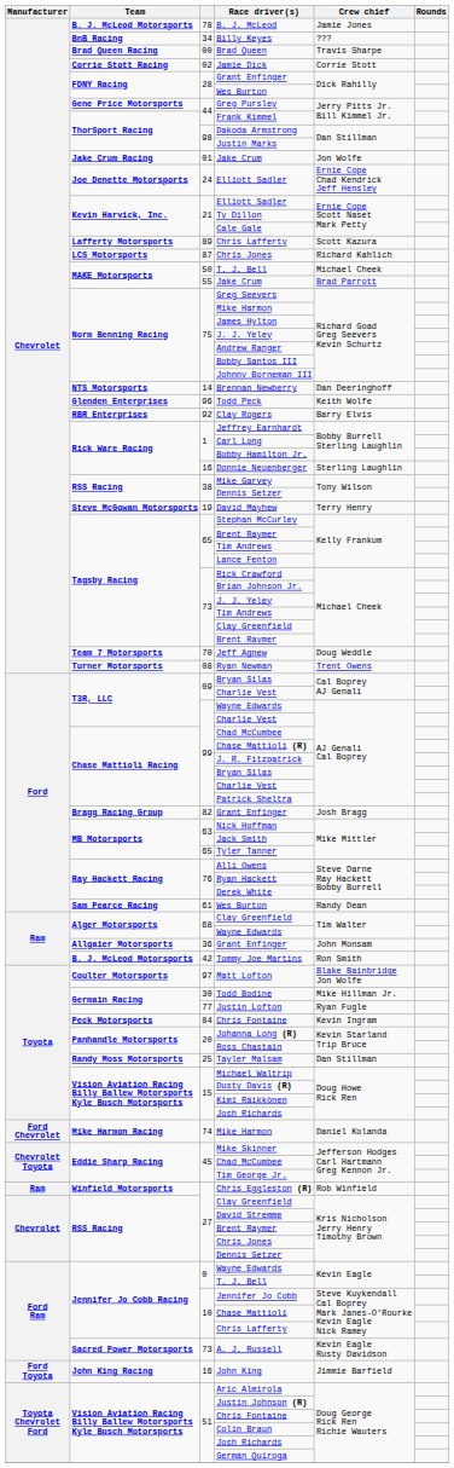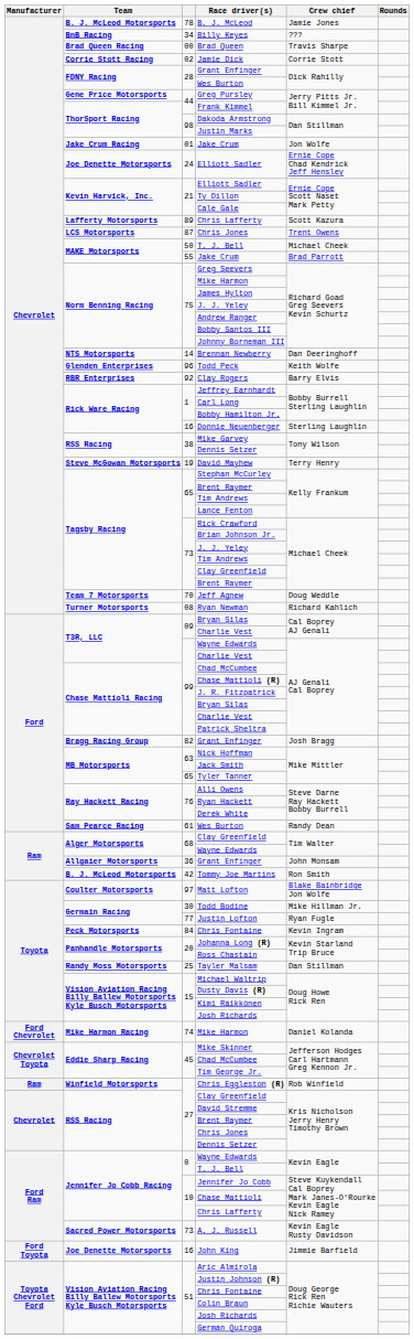 <table class="wikitable" style="font-size: 85%;">
 <tr>
 <th>Manufacturer</th>
 <th>Team</th>
 <th></th>
 <th>Race driver(s)</th>
 <th>Crew chief</th>
 <th>Rounds</th>
 </tr>
 <tr>
 <th rowspan=48><a href='#'>Chevrolet</a></th>
 <td><strong><a href='#'>B. J. McLeod Motorsports</a></strong></td>
 <td>78</td>
 <td><a href='#'>B. J. McLeod</a></td>
 <td>Jamie Jones</td>
 <td></td>
 </tr>
 <tr>
 <td><strong><a href='#'>BnB Racing</a></strong></td>
 <td>34</td>
 <td><a href='#'>Billy Keyes</a></td>
 <td>???</td>
 <td></td>
 </tr>
 <tr>
 <td><strong><a href='#'>Brad Queen Racing</a></strong></td>
 <td>00</td>
 <td><a href='#'>Brad Queen</a></td>
 <td>Travis Sharpe</td>
 <td></td>
 </tr>
 <tr>
 <td><strong><a href='#'>Corrie Stott Racing</a></strong></td>
 <td>02</td>
 <td><a href='#'>Jamie Dick</a></td>
 <td>Corrie Stott</td>
 <td></td>
 </tr>
 <tr>
 <td rowspan=2><strong><a href='#'>FDNY Racing</a></strong></td>
 <td rowspan=2>28</td>
 <td><a href='#'>Grant Enfinger</a></td>
 <td rowspan=2>Dick Rahilly</td>
 <td></td>
 </tr>
 <tr>
 <td><a href='#'>Wes Burton</a></td>
 <td></td>
 </tr>
 <tr>
 <td><strong><a href='#'>Gene Price Motorsports</a></strong></td>
 <td rowspan=2>44</td>
 <td><a href='#'>Greg Pursley</a></td>
 <td rowspan=2>Jerry Pitts Jr. <small></small><br>Bill Kimmel Jr. <small></small></td>
 <td></td>
 </tr>
 <tr>
 <td rowspan=3><strong><a href='#'>ThorSport Racing</a></strong></td>
 <td><a href='#'>Frank Kimmel</a></td>
 <td></td>
 </tr>
 <tr>
 <td rowspan=2>98</td>
 <td><a href='#'>Dakoda Armstrong</a></td>
 <td rowspan=2>Dan Stillman</td>
 <td></td>
 </tr>
 <tr>
 <td><a href='#'>Justin Marks</a></td>
 <td></td>
 </tr>
 <tr>
 <td><strong><a href='#'>Jake Crum Racing</a></strong></td>
 <td>01</td>
 <td><a href='#'>Jake Crum</a></td>
 <td>Jon Wolfe</td>
 <td></td>
 </tr>
 <tr>
 <td><strong><a href='#'>Joe Denette Motorsports</a></strong></td>
 <td>24</td>
 <td><a href='#'>Elliott Sadler</a></td>
 <td><a href='#'>Ernie Cope</a> <small></small><br>Chad Kendrick <small></small><br><a href='#'>Jeff Hensley</a> <small></small></td>
 <td></td>
 </tr>
 <tr>
 <td rowspan=3><strong><a href='#'>Kevin Harvick, Inc.</a></strong></td>
 <td rowspan=3>21</td>
 <td><a href='#'>Elliott Sadler</a></td>
 <td rowspan=3><a href='#'>Ernie Cope</a> <small></small><br>Scott Naset <small></small><br>Mark Petty <small></small></td>
 <td></td>
 </tr>
 <tr>
 <td><a href='#'>Ty Dillon</a></td>
 <td></td>
 </tr>
 <tr>
 <td><a href='#'>Cale Gale</a></td>
 <td></td>
 </tr>
 <tr>
 <td><strong><a href='#'>Lafferty Motorsports</a></strong></td>
 <td>89</td>
 <td><a href='#'>Chris Lafferty</a></td>
 <td>Scott Kazura</td>
 <td></td>
 </tr>
 <tr>
 <td><strong><a href='#'>LCS Motorsports</a></strong></td>
 <td>87</td>
 <td><a href='#'>Chris Jones</a></td>
-<td>Richard Kahlich</td>
+<td><a href='#'>Trent Owens</a></td>
 <td></td>
 </tr>
 <tr>
 <td rowspan=2><strong><a href='#'>MAKE Motorsports</a></strong></td>
 <td>50</td>
 <td><a href='#'>T. J. Bell</a></td>
 <td>Michael Cheek</td>
 <td></td>
 </tr>
 <tr>
 <td>55</td>
 <td><a href='#'>Jake Crum</a></td>
 <td><a href='#'>Brad Parrott</a></td>
 <td></td>
 </tr>
 <tr>
 <td rowspan=7><strong><a href='#'>Norm Benning Racing</a></strong></td>
 <td rowspan=7>75</td>
 <td><a href='#'>Greg Seevers</a></td>
 <td rowspan=7>Richard Goad <small></small><br>Greg Seevers <small></small><br>Kevin Schurtz <small></small></td>
 <td></td>
 </tr>
 <tr>
 <td><a href='#'>Mike Harmon</a></td>
 <td></td>
 </tr>
 <tr>
 <td><a href='#'>James Hylton</a></td>
 <td></td>
 </tr>
 <tr>
 <td><a href='#'>J. J. Yeley</a></td>
 <td></td>
 </tr>
 <tr>
 <td><a href='#'>Andrew Ranger</a></td>
 <td></td>
 </tr>
 <tr>
 <td><a href='#'>Bobby Santos III</a></td>
 <td></td>
 </tr>
 <tr>
 <td><a href='#'>Johnny Borneman III</a></td>
 <td></td>
 </tr>
 <tr>
 <td><strong><a href='#'>NTS Motorsports</a></strong></td>
 <td>14</td>
 <td><a href='#'>Brennan Newberry</a></td>
 <td>Dan Deeringhoff</td>
 <td></td>
 </tr>
 <tr>
 <td><strong><a href='#'>Glenden Enterprises</a></strong></td>
 <td>96</td>
 <td><a href='#'>Todd Peck</a></td>
 <td>Keith Wolfe</td>
 <td></td>
 </tr>
 <tr>
 <td><strong><a href='#'>RBR Enterprises</a></strong></td>
 <td>92</td>
 <td><a href='#'>Clay Rogers</a></td>
 <td>Barry Elvis</td>
 <td></td>
 </tr>
 <tr>
 <td rowspan=4><strong><a href='#'>Rick Ware Racing</a></strong></td>
 <td rowspan=3>1</td>
 <td><a href='#'>Jeffrey Earnhardt</a></td>
 <td rowspan=3>Bobby Burrell <small></small><br>Sterling Laughlin <small></small><br></td>
 <td></td>
 </tr>
 <tr>
 <td><a href='#'>Carl Long</a></td>
 <td></td>
 </tr>
 <tr>
 <td><a href='#'>Bobby Hamilton Jr.</a></td>
 <td></td>
 </tr>
 <tr>
 <td>16</td>
 <td><a href='#'>Donnie Neuenberger</a></td>
 <td>Sterling Laughlin</td>
 <td></td>
 </tr>
 <tr>
 <td rowspan=2><strong><a href='#'>RSS Racing</a></strong></td>
 <td rowspan=2>38</td>
 <td><a href='#'>Mike Garvey</a></td>
 <td rowspan=2>Tony Wilson</td>
 <td></td>
 </tr>
 <tr>
 <td><a href='#'>Dennis Setzer</a></td>
 <td></td>
 </tr>
 <tr>
 <td><strong><a href='#'>Steve McGowan Motorsports</a></strong></td>
 <td>19</td>
 <td><a href='#'>David Mayhew</a></td>
 <td>Terry Henry</td>
 <td></td>
 </tr>
 <tr>
 <td rowspan=10><strong><a href='#'>Tagsby Racing</a></strong></td>
 <td rowspan=4>65</td>
 <td><a href='#'>Stephan McCurley</a></td>
 <td rowspan=4>Kelly Frankum</td>
 <td></td>
 </tr>
 <tr>
 <td><a href='#'>Brent Raymer</a></td>
 <td></td>
 </tr>
 <tr>
 <td><a href='#'>Tim Andrews</a></td>
 <td></td>
 </tr>
 <tr>
 <td><a href='#'>Lance Fenton</a></td>
 <td></td>
 </tr>
 <tr>
 <td rowspan=6>73</td>
 <td><a href='#'>Rick Crawford</a></td>
 <td rowspan=6>Michael Cheek</td>
 <td></td>
 </tr>
 <tr>
 <td><a href='#'>Brian Johnson Jr.</a></td>
 <td></td>
 </tr>
 <tr>
 <td><a href='#'>J. J. Yeley</a></td>
 <td></td>
 </tr>
 <tr>
 <td><a href='#'>Tim Andrews</a></td>
 <td></td>
 </tr>
 <tr>
 <td><a href='#'>Clay Greenfield</a></td>
 <td></td>
 </tr>
 <tr>
 <td><a href='#'>Brent Raymer</a></td>
 <td></td>
 </tr>
 <tr>
 <td><strong><a href='#'>Team 7 Motorsports</a></strong></td>
 <td>70</td>
 <td><a href='#'>Jeff Agnew</a></td>
 <td>Doug Weddle</td>
 <td></td>
 </tr>
 <tr>
 <td><strong><a href='#'>Turner Motorsports</a></strong></td>
 <td>08</td>
 <td><a href='#'>Ryan Newman</a></td>
-<td><a href='#'>Trent Owens</a></td>
+<td>Richard Kahlich</td>
 <td></td>
 </tr>
 <tr>
 <th rowspan=18><a href='#'>Ford</a></th>
 <td rowspan=4><strong><a href='#'>T3R, LLC</a></strong></td>
 <td rowspan=2>09</td>
 <td><a href='#'>Bryan Silas</a></td>
 <td rowspan=2>Cal Boprey <small></small><br>AJ Genali <small></small></td>
 <td></td>
 </tr>
 <tr>
 <td><a href='#'>Charlie Vest</a></td>
 <td></td>
 </tr>
 <tr>
 <td rowspan=8>99</td>
 <td><a href='#'>Wayne Edwards</a></td>
 <td rowspan=8>AJ Genali <small></small><br>Cal Boprey <small></small></td>
 <td></td>
 </tr>
 <tr>
 <td><a href='#'>Charlie Vest</a></td>
 <td></td>
 </tr>
 <tr>
 <td rowspan=6><strong><a href='#'>Chase Mattioli Racing</a></strong></td>
 <td><a href='#'>Chad McCumbee</a></td>
 <td></td>
 </tr>
 <tr>
 <td><a href='#'>Chase Mattioli</a> <strong>(R)</strong></td>
 <td></td>
 </tr>
 <tr>
 <td><a href='#'>J. R. Fitzpatrick</a></td>
 <td></td>
 </tr>
 <tr>
 <td><a href='#'>Bryan Silas</a></td>
 <td></td>
 </tr>
 <tr>
 <td><a href='#'>Charlie Vest</a></td>
 <td></td>
 </tr>
 <tr>
 <td><a href='#'>Patrick Sheltra</a></td>
 <td></td>
 </tr>
 <tr>
 <td><strong><a href='#'>Bragg Racing Group</a></strong></td>
 <td>82</td>
 <td><a href='#'>Grant Enfinger</a></td>
 <td>Josh Bragg</td>
 <td></td>
 </tr>
 <tr>
 <td rowspan=3><strong><a href='#'>MB Motorsports</a></strong></td>
 <td rowspan=2>63</td>
 <td><a href='#'>Nick Hoffman</a></td>
 <td rowspan=3>Mike Mittler</td>
 <td></td>
 </tr>
 <tr>
 <td><a href='#'>Jack Smith</a></td>
 <td></td>
 </tr>
 <tr>
 <td>65</td>
 <td><a href='#'>Tyler Tanner</a></td>
 <td></td>
 </tr>
 <tr>
 <td rowspan=3><strong><a href='#'>Ray Hackett Racing</a></strong></td>
 <td rowspan=3>76</td>
 <td><a href='#'>Alli Owens</a></td>
 <td rowspan=3>Steve Darne <small></small><br>Ray Hackett <small></small><br>Bobby Burrell <small></small></td>
 <td></td>
 </tr>
 <tr>
 <td><a href='#'>Ryan Hackett</a></td>
 <td></td>
 </tr>
 <tr>
 <td><a href='#'>Derek White</a></td>
 <td></td>
 </tr>
 <tr>
 <td><strong><a href='#'>Sam Pearce Racing</a></strong></td>
 <td>61</td>
 <td><a href='#'>Wes Burton</a></td>
 <td>Randy Dean</td>
 <td></td>
 </tr>
 <tr>
 <th rowspan=4><a href='#'>Ram</a></th>
 <td rowspan=2><strong><a href='#'>Alger Motorsports</a></strong></td>
 <td rowspan=2>68</td>
 <td><a href='#'>Clay Greenfield</a></td>
 <td rowspan=2>Tim Walter</td>
 <td></td>
 </tr>
 <tr>
 <td><a href='#'>Wayne Edwards</a></td>
 <td></td>
 </tr>
 <tr>
 <td><strong><a href='#'>Allgaier Motorsports</a></strong></td>
 <td>36</td>
 <td><a href='#'>Grant Enfinger</a></td>
 <td>John Monsam</td>
 <td></td>
 </tr>
 <tr>
 <td><strong><a href='#'>B. J. McLeod Motorsports</a></strong></td>
 <td>42</td>
 <td><a href='#'>Tommy Joe Martins</a></td>
 <td>Ron Smith</td>
 <td></td>
 </tr>
 <tr>
 <th rowspan=11><a href='#'>Toyota</a></th>
 <td><strong><a href='#'>Coulter Motorsports</a></strong></td>
 <td>97</td>
 <td><a href='#'>Matt Lofton</a></td>
 <td><a href='#'>Blake Bainbridge</a> <small></small><br>Jon Wolfe <small></small><br></td>
 <td></td>
 </tr>
 <tr>
 <td rowspan=2><strong><a href='#'>Germain Racing</a></strong></td>
 <td>30</td>
 <td><a href='#'>Todd Bodine</a></td>
 <td>Mike Hillman Jr.</td>
 <td></td>
 </tr>
 <tr>
 <td>77</td>
 <td><a href='#'>Justin Lofton</a></td>
 <td>Ryan Fugle</td>
 <td></td>
 </tr>
 <tr>
 <td><strong><a href='#'>Peck Motorsports</a></strong></td>
 <td>84</td>
 <td><a href='#'>Chris Fontaine</a></td>
 <td>Kevin Ingram</td>
 <td></td>
 </tr>
 <tr>
 <td rowspan=2><strong><a href='#'>Panhandle Motorsports</a></strong></td>
 <td rowspan=2>20</td>
 <td><a href='#'>Johanna Long</a> <strong>(R)</strong></td>
 <td rowspan=2>Kevin Starland <small></small><br>Trip Bruce <small></small></td>
 <td></td>
 </tr>
 <tr>
 <td><a href='#'>Ross Chastain</a></td>
 <td></td>
 </tr>
 <tr>
 <td><strong><a href='#'>Randy Moss Motorsports</a></strong></td>
 <td>25</td>
 <td><a href='#'>Tayler Malsam</a></td>
 <td>Dan Stillman</td>
 <td></td>
 </tr>
 <tr>
 <td rowspan=4><strong><a href='#'>Vision Aviation Racing</a></strong>  <small></small> <br><strong><a href='#'>Billy Ballew Motorsports</a></strong> <small></small><br><strong><a href='#'>Kyle Busch Motorsports</a></strong> <small></small></td>
 <td rowspan=4>15</td>
 <td><a href='#'>Michael Waltrip</a></td>
 <td rowspan=4>Doug Howe <small></small><br>Rick Ren <small></small></td>
 <td></td>
 </tr>
 <tr>
 <td><a href='#'>Dusty Davis</a> <strong>(R)</strong></td>
 <td></td>
 </tr>
 <tr>
 <td><a href='#'>Kimi Räikkönen</a></td>
 <td></td>
 </tr>
 <tr>
 <td><a href='#'>Josh Richards</a></td>
 <td></td>
 </tr>
 <tr>
 <th><a href='#'>Ford</a><br><a href='#'>Chevrolet</a></th>
 <td><strong><a href='#'>Mike Harmon Racing</a></strong></td>
 <td>74</td>
 <td><a href='#'>Mike Harmon</a></td>
 <td>Daniel Kolanda</td>
 <td></td>
 </tr>
 <tr>
 <th rowspan=3><a href='#'>Chevrolet</a><br><a href='#'>Toyota</a></th>
 <td rowspan=3><strong><a href='#'>Eddie Sharp Racing</a></strong></td>
 <td rowspan=3>45</td>
 <td><a href='#'>Mike Skinner</a></td>
 <td rowspan=3>Jefferson Hodges <small></small><br>Carl Hartmann <small></small><br>Greg Kennon Jr. <small></small></td>
 <td></td>
 </tr>
 <tr>
 <td><a href='#'>Chad McCumbee</a></td>
 <td></td>
 </tr>
 <tr>
 <td><a href='#'>Tim George Jr.</a></td>
 <td></td>
 </tr>
 <tr>
 <th><a href='#'>Ram</a></th>
 <td><strong><a href='#'>Winfield Motorsports</a></strong></td>
 <td rowspan=6>27</td>
 <td><a href='#'>Chris Eggleston</a> <strong>(R)</strong></td>
 <td>Rob Winfield</td>
 <td></td>
 </tr>
 <tr>
 <th rowspan=5><a href='#'>Chevrolet</a></th>
 <td rowspan=5><strong><a href='#'>RSS Racing</a></strong></td>
 <td><a href='#'>Clay Greenfield</a></td>
 <td rowspan=5>Kris Nicholson <small></small><br>Jerry Henry <small></small><br>Timothy Brown <small></small></td>
 <td></td>
 </tr>
 <tr>
 <td><a href='#'>David Stremme</a></td>
 <td></td>
 </tr>
 <tr>
 <td><a href='#'>Brent Raymer</a></td>
 <td></td>
 </tr>
 <tr>
 <td><a href='#'>Chris Jones</a></td>
 <td></td>
 </tr>
 <tr>
 <td><a href='#'>Dennis Setzer</a></td>
 <td></td>
 </tr>
 <tr>
 <th rowspan=6><a href='#'>Ford</a><br><a href='#'>Ram</a></th>
 <td rowspan=5><strong><a href='#'>Jennifer Jo Cobb Racing</a></strong></td>
 <td rowspan=2>0</td>
 <td><a href='#'>Wayne Edwards</a></td>
 <td rowspan=2>Kevin Eagle</td>
 <td></td>
 </tr>
 <tr>
 <td><a href='#'>T. J. Bell</a></td>
 <td></td>
 </tr>
 <tr>
 <td rowspan=3>10</td>
 <td><a href='#'>Jennifer Jo Cobb</a></td>
 <td rowspan=3>Steve Kuykendall <small></small><br>Cal Boprey <small></small><br>Mark Janes-O'Rourke <small></small><br>Kevin Eagle <small></small><br>Nick Ramey <small></small></td>
 <td></td>
 </tr>
 <tr>
 <td><a href='#'>Chase Mattioli</a></td>
 <td></td>
 </tr>
 <tr>
 <td><a href='#'>Chris Lafferty</a></td>
 <td></td>
 </tr>
 <tr>
 <td><strong><a href='#'>Sacred Power Motorsports</a></strong></td>
 <td>73</td>
 <td><a href='#'>A. J. Russell</a></td>
 <td>Kevin Eagle <small></small><br>Rusty Davidson <small></small></td>
 <td></td>
 </tr>
 <tr>
 <th><a href='#'>Ford</a><br><a href='#'>Toyota</a></th>
-<td><strong><a href='#'>John King Racing</a></strong></td>
+<td><strong><a href='#'>Joe Denette Motorsports</a></strong></td>
 <td>16</td>
 <td><a href='#'>John King</a></td>
 <td>Jimmie Barfield</td>
 <td></td>
 </tr>
 <tr>
 <th rowspan=6><a href='#'>Toyota</a> <small></small> <br><a href='#'>Chevrolet</a> <small></small> <br><a href='#'>Ford</a> <small></small></th>
 <td rowspan=6><strong><a href='#'>Vision Aviation Racing</a></strong>  <small></small> <br><strong><a href='#'>Billy Ballew Motorsports</a></strong> <small></small><br><strong><a href='#'>Kyle Busch Motorsports</a></strong> <small></small></td>
 <td rowspan=6>51</td>
 <td><a href='#'>Aric Almirola</a></td>
 <td rowspan=6>Doug George <small></small><br>Rick Ren <small></small><br>Richie Wauters <small></small></td>
 <td></td>
 </tr>
 <tr>
 <td><a href='#'>Justin Johnson</a> <strong>(R)</strong></td>
 <td></td>
 </tr>
 <tr>
 <td><a href='#'>Chris Fontaine</a></td>
 <td></td>
 </tr>
 <tr>
 <td><a href='#'>Colin Braun</a></td>
 <td></td>
 </tr>
 <tr>
 <td><a href='#'>Josh Richards</a></td>
 <td></td>
 </tr>
 <tr>
 <td><a href='#'>Germán Quiroga</a></td>
 <td></td>
 </tr>
 <tr>
 </tr>
 </table>
